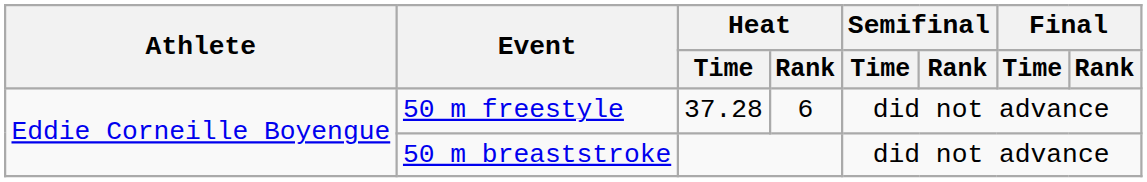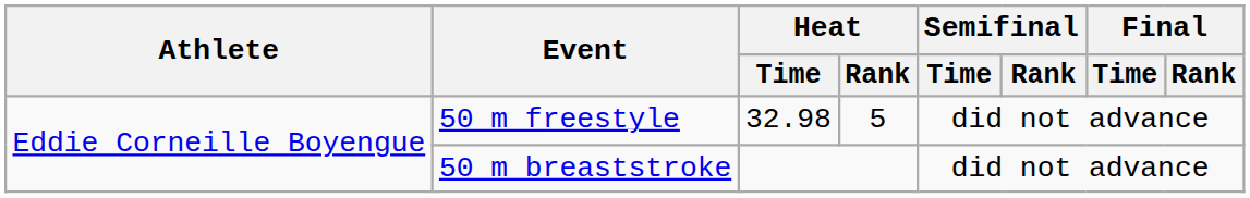 <table class=wikitable style="font-size:90%">
 <tr>
 <th rowspan=2>Athlete</th>
 <th rowspan=2>Event</th>
 <th colspan=2>Heat</th>
 <th colspan=2>Semifinal</th>
 <th colspan=2>Final</th>
 </tr>
 <tr style="font-size:95%">
 <th>Time</th>
 <th>Rank</th>
 <th>Time</th>
 <th>Rank</th>
 <th>Time</th>
 <th>Rank</th>
 </tr>
 <tr align=center>
 <td rowspan=3 align=left><a href='#'>Eddie Corneille Boyengue</a></td>
 <td align=left><a href='#'>50 m freestyle</a></td>
-<td>37.28</td>
-<td>6</td>
+<td>32.98</td>
+<td>5</td>
 <td colspan=4>did not advance</td>
 </tr>
 <tr align=center>
 <td align=left><a href='#'>50 m breaststroke</a></td>
 <td colspan=2></td>
 <td colspan=4>did not advance</td>
 </tr>
 </table>
